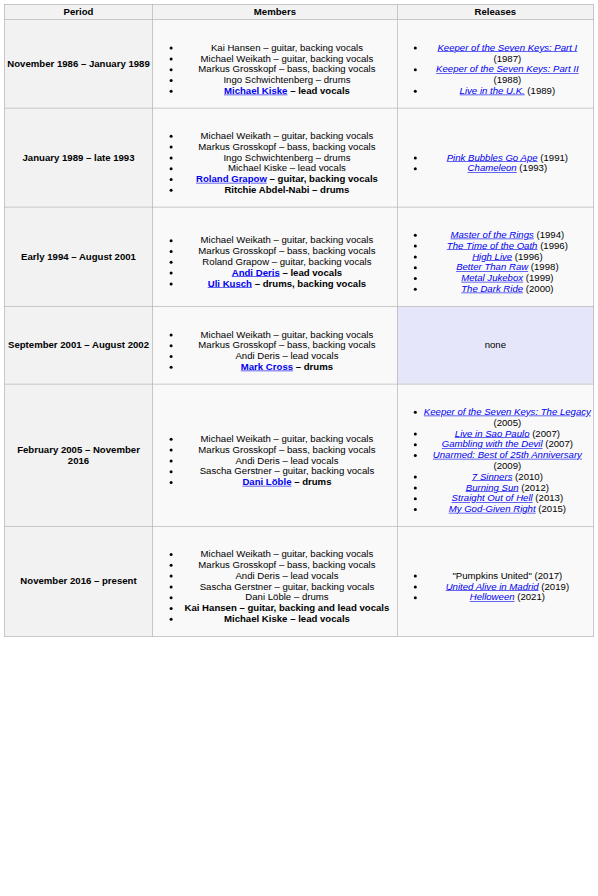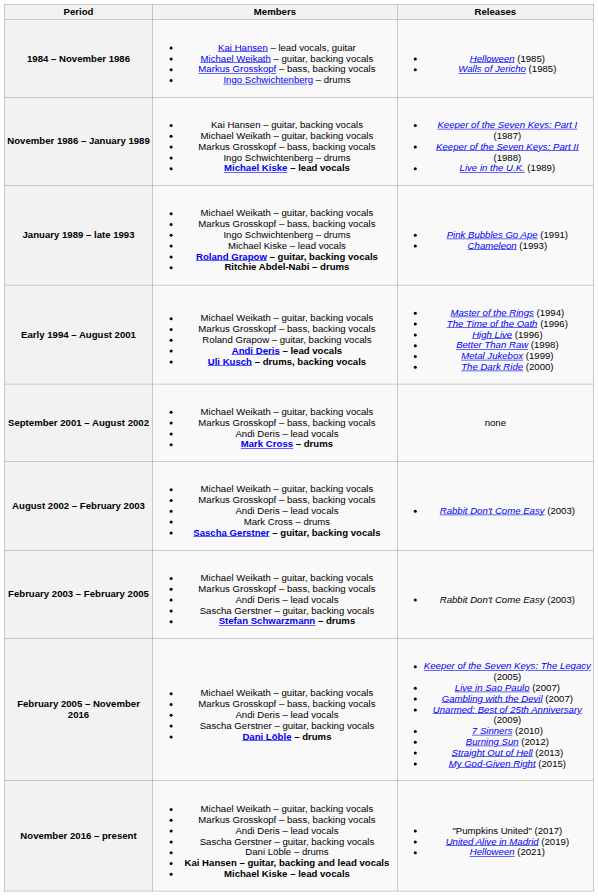 <table class="wikitable plainrowheaders" style="text-align:center;">
 <tr>
 <th scope="col" style="width:15em;">Period</th>
 <th scope="col" style="width:25em;">Members</th>
 <th scope="col" style="width:20em;">Releases</th>
+</tr>
+<tr>
+<th scope="col">1984 – November 1986</th>
+<td><br><ul><li><a href='#'>Kai Hansen</a> – lead vocals, guitar</li><li><a href='#'>Michael Weikath</a> – guitar, backing vocals</li><li><a href='#'>Markus Grosskopf</a> – bass, backing vocals</li><li><a href='#'>Ingo Schwichtenberg</a> – drums</li></ul></td>
+<td><br><ul><li><em><a href='#'>Helloween</a></em> (1985)</li><li><em><a href='#'>Walls of Jericho</a></em> (1985)</li></ul></td>
 </tr>
 <tr>
 <th scope="col">November 1986 – January 1989</th>
 <td><br><ul><li>Kai Hansen – guitar, backing vocals</li><li>Michael Weikath – guitar, backing vocals</li><li>Markus Grosskopf – bass, backing vocals</li><li>Ingo Schwichtenberg – drums</li><li><strong><a href='#'>Michael Kiske</a> – lead vocals</strong></li></ul></td>
 <td><br><ul><li><em><a href='#'>Keeper of the Seven Keys: Part I</a></em> (1987)</li><li><em><a href='#'>Keeper of the Seven Keys: Part II</a></em> (1988)</li><li><em><a href='#'>Live in the U.K.</a></em> (1989)</li></ul></td>
 </tr>
 <tr>
 <th scope="col">January 1989 – late 1993</th>
 <td><br><ul><li>Michael Weikath – guitar, backing vocals</li><li>Markus Grosskopf – bass, backing vocals</li><li>Ingo Schwichtenberg – drums</li><li>Michael Kiske – lead vocals</li><li><strong><a href='#'>Roland Grapow</a> – guitar, backing vocals</strong></li><li><strong>Ritchie Abdel-Nabi – drums</strong> </li></ul></td>
 <td><br><ul><li><em><a href='#'>Pink Bubbles Go Ape</a></em> (1991)</li><li><em><a href='#'>Chameleon</a></em> (1993)</li></ul></td>
 </tr>
 <tr>
 <th scope="col">Early 1994 – August 2001</th>
 <td><br><ul><li>Michael Weikath – guitar, backing vocals</li><li>Markus Grosskopf – bass, backing vocals</li><li>Roland Grapow – guitar, backing vocals</li><li><strong><a href='#'>Andi Deris</a> – lead vocals</strong></li><li><strong><a href='#'>Uli Kusch</a> – drums, backing vocals</strong></li></ul></td>
 <td><br><ul><li><em><a href='#'>Master of the Rings</a></em> (1994)</li><li><em><a href='#'>The Time of the Oath</a></em> (1996)</li><li><em><a href='#'>High Live</a></em> (1996)</li><li><em><a href='#'>Better Than Raw</a></em> (1998)</li><li><em><a href='#'>Metal Jukebox</a></em> (1999)</li><li><em><a href='#'>The Dark Ride</a></em> (2000)</li></ul></td>
 </tr>
 <tr>
 <th scope="col">September 2001 – August 2002</th>
 <td><br><ul><li>Michael Weikath – guitar, backing vocals</li><li>Markus Grosskopf – bass, backing vocals</li><li>Andi Deris – lead vocals</li><li><strong><a href='#'>Mark Cross</a> – drums</strong></li></ul></td>
-<td style="background: lavender;">none </td>
+<td>none </td>
+</tr>
+<tr>
+<th scope="col">August 2002 – February 2003</th>
+<td><br><ul><li>Michael Weikath – guitar, backing vocals</li><li>Markus Grosskopf – bass, backing vocals</li><li>Andi Deris – lead vocals</li><li>Mark Cross – drums</li><li><strong><a href='#'>Sascha Gerstner</a> – guitar, backing vocals</strong></li></ul></td>
+<td><br><ul><li><em><a href='#'>Rabbit Don't Come Easy</a></em> (2003)<br></li></ul></td>
+</tr>
+<tr>
+<th scope="col">February 2003 – February 2005</th>
+<td><br><ul><li>Michael Weikath – guitar, backing vocals</li><li>Markus Grosskopf – bass, backing vocals</li><li>Andi Deris – lead vocals</li><li>Sascha Gerstner – guitar, backing vocals</li><li><strong><a href='#'>Stefan Schwarzmann</a> – drums</strong></li></ul></td>
+<td><br><ul><li><em>Rabbit Don't Come Easy</em> (2003)<br></li></ul></td>
 </tr>
 <tr>
 <th scope="col">February 2005 – November 2016</th>
 <td><br><ul><li>Michael Weikath – guitar, backing vocals</li><li>Markus Grosskopf – bass, backing vocals</li><li>Andi Deris – lead vocals</li><li>Sascha Gerstner – guitar, backing vocals</li><li><strong><a href='#'>Dani Löble</a> – drums</strong></li></ul></td>
 <td><br><ul><li><em><a href='#'>Keeper of the Seven Keys: The Legacy</a></em> (2005)</li><li><em><a href='#'>Live in Sao Paulo</a></em> (2007)</li><li><em><a href='#'>Gambling with the Devil</a></em> (2007)</li><li><em><a href='#'>Unarmed: Best of 25th Anniversary</a></em> (2009)</li><li><em><a href='#'>7 Sinners</a></em> (2010)</li><li><em><a href='#'>Burning Sun</a></em> (2012)</li><li><em><a href='#'>Straight Out of Hell</a></em> (2013)</li><li><em><a href='#'>My God-Given Right</a></em> (2015)</li></ul></td>
 </tr>
 <tr>
 <th scope="col">November 2016 – present</th>
 <td><br><ul><li>Michael Weikath – guitar, backing vocals</li><li>Markus Grosskopf – bass, backing vocals</li><li>Andi Deris – lead vocals</li><li>Sascha Gerstner – guitar, backing vocals</li><li>Dani Löble – drums</li><li><strong>Kai Hansen – guitar, backing and lead vocals</strong></li><li><strong>Michael Kiske – lead vocals</strong></li></ul></td>
 <td><br><ul><li>"Pumpkins United" (2017)</li><li><em><a href='#'>United Alive in Madrid</a></em> (2019)</li><li><em><a href='#'>Helloween</a></em> (2021)</li></ul></td>
 </tr>
 </table>
